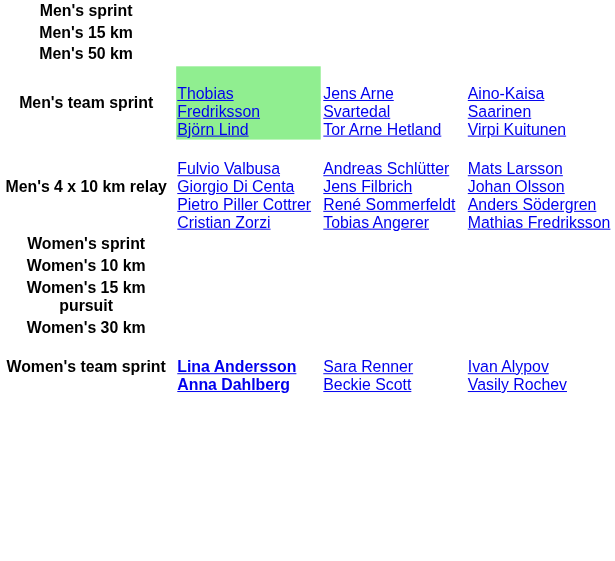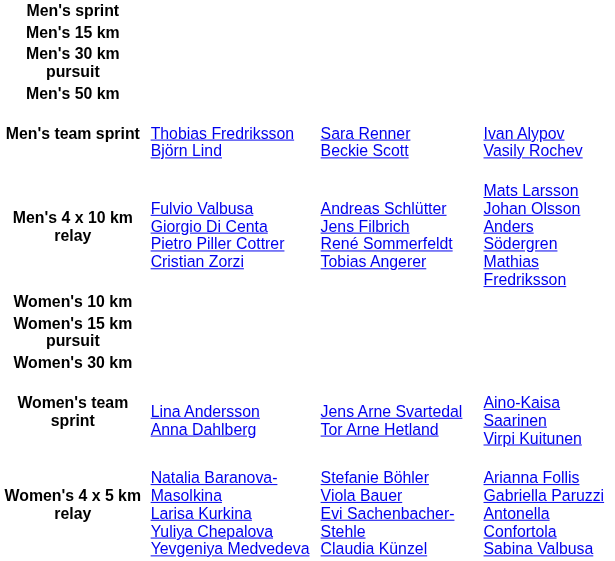 <table>
 <tr>
 <th scope="row">Men's sprint<br></th>
 <td></td>
 <td></td>
 <td></td>
 </tr>
 <tr>
 <th scope="row">Men's 15 km<br></th>
 <td></td>
 <td></td>
 <td></td>
 </tr>
 <tr>
+<th scope="row">Men's 30 km pursuit<br></th>
+<td></td>
+<td></td>
+<td></td>
+</tr>
+<tr>
 <th scope="row">Men's 50 km<br></th>
 <td></td>
 <td></td>
 <td></td>
 </tr>
 <tr>
 <th scope="row">Men's team sprint<br></th>
-<td style="background: lightgreen;"><br><a href='#'>Thobias Fredriksson</a><br><a href='#'>Björn Lind</a></td>
-<td><br><a href='#'>Jens Arne Svartedal</a><br><a href='#'>Tor Arne Hetland</a></td>
-<td><br><a href='#'>Aino-Kaisa Saarinen</a><br><a href='#'>Virpi Kuitunen</a></td>
+<td><br><a href='#'>Thobias Fredriksson</a><br><a href='#'>Björn Lind</a></td>
+<td><br><a href='#'>Sara Renner</a><br><a href='#'>Beckie Scott</a></td>
+<td><br><a href='#'>Ivan Alypov</a><br><a href='#'>Vasily Rochev</a></td>
 </tr>
 <tr>
 <th scope="row">Men's 4 x 10 km relay<br></th>
 <td><br><a href='#'>Fulvio Valbusa</a><br><a href='#'>Giorgio Di Centa</a><br><a href='#'>Pietro Piller Cottrer</a><br><a href='#'>Cristian Zorzi</a></td>
 <td><br><a href='#'>Andreas Schlütter</a><br><a href='#'>Jens Filbrich</a><br><a href='#'>René Sommerfeldt</a><br><a href='#'>Tobias Angerer</a></td>
 <td><br><a href='#'>Mats Larsson</a><br><a href='#'>Johan Olsson</a><br><a href='#'>Anders Södergren</a><br><a href='#'>Mathias Fredriksson</a></td>
-</tr>
-<tr>
-<th scope="row">Women's sprint<br></th>
-<td></td>
-<td></td>
-<td></td>
 </tr>
 <tr>
 <th scope="row">Women's 10 km<br></th>
 <td></td>
 <td></td>
 <td></td>
 </tr>
 <tr>
 <th scope="row">Women's 15 km pursuit<br></th>
 <td></td>
 <td></td>
 <td></td>
 </tr>
 <tr>
 <th scope="row">Women's 30 km<br></th>
 <td></td>
 <td></td>
 <td></td>
 </tr>
 <tr>
 <th scope="row">Women's team sprint<br></th>
-<td><strong><br><a href='#'>Lina Andersson</a><br><a href='#'>Anna Dahlberg</a></strong></td>
-<td><br><a href='#'>Sara Renner</a><br><a href='#'>Beckie Scott</a></td>
-<td><br><a href='#'>Ivan Alypov</a><br><a href='#'>Vasily Rochev</a></td>
+<td><br><a href='#'>Lina Andersson</a><br><a href='#'>Anna Dahlberg</a></td>
+<td><br><a href='#'>Jens Arne Svartedal</a><br><a href='#'>Tor Arne Hetland</a></td>
+<td><br><a href='#'>Aino-Kaisa Saarinen</a><br><a href='#'>Virpi Kuitunen</a></td>
+</tr>
+<tr>
+<th scope="row">Women's 4 x 5 km relay<br></th>
+<td><br><a href='#'>Natalia Baranova-Masolkina</a><br><a href='#'>Larisa Kurkina</a><br><a href='#'>Yuliya Chepalova</a><br><a href='#'>Yevgeniya Medvedeva</a></td>
+<td><br><a href='#'>Stefanie Böhler</a><br><a href='#'>Viola Bauer</a><br><a href='#'>Evi Sachenbacher-Stehle</a><br><a href='#'>Claudia Künzel</a></td>
+<td><br><a href='#'>Arianna Follis</a><br><a href='#'>Gabriella Paruzzi</a><br><a href='#'>Antonella Confortola</a><br><a href='#'>Sabina Valbusa</a></td>
 </tr>
 </table>
